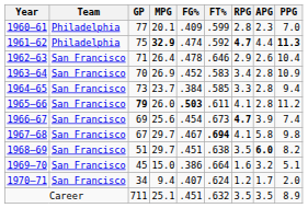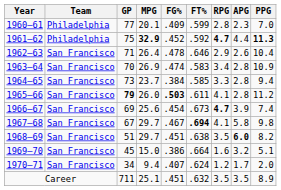 <table class="wikitable sortable" style="font-size:95%; text-align:right;">
 <tr>
 <th>Year</th>
 <th>Team</th>
 <th>GP</th>
 <th>MPG</th>
 <th>FG%</th>
 <th>FT%</th>
 <th>RPG</th>
 <th>APG</th>
 <th>PPG</th>
 </tr>
 <tr>
 <td style="text-align:left;"><a href='#'>1960–61</a></td>
 <td style="text-align:left;"><a href='#'>Philadelphia</a></td>
 <td>77</td>
 <td>20.1</td>
 <td>.409</td>
 <td>.599</td>
 <td>2.8</td>
 <td>2.3</td>
 <td>7.0</td>
 </tr>
 <tr>
 <td style="text-align:left;"><a href='#'>1961–62</a></td>
 <td style="text-align:left;"><a href='#'>Philadelphia</a></td>
 <td>75</td>
 <td><strong>32.9</strong></td>
-<td>.474</td>
+<td>.452</td>
 <td>.592</td>
 <td><strong>4.7</strong></td>
 <td>4.4</td>
 <td><strong>11.3</strong></td>
 </tr>
 <tr>
 <td style="text-align:left;"><a href='#'>1962–63</a></td>
 <td style="text-align:left;"><a href='#'>San Francisco</a></td>
 <td>71</td>
 <td>26.4</td>
 <td>.478</td>
 <td>.646</td>
 <td>2.9</td>
 <td>2.6</td>
 <td>10.4</td>
 </tr>
 <tr>
 <td style="text-align:left;"><a href='#'>1963–64</a></td>
 <td style="text-align:left;"><a href='#'>San Francisco</a></td>
 <td>70</td>
 <td>26.9</td>
-<td>.452</td>
+<td>.474</td>
 <td>.583</td>
 <td>3.4</td>
 <td>2.8</td>
 <td>10.9</td>
 </tr>
 <tr>
 <td style="text-align:left;"><a href='#'>1964–65</a></td>
 <td style="text-align:left;"><a href='#'>San Francisco</a></td>
 <td>73</td>
 <td>23.7</td>
 <td>.384</td>
 <td>.585</td>
 <td>3.3</td>
 <td>2.8</td>
 <td>9.4</td>
 </tr>
 <tr>
 <td style="text-align:left;"><a href='#'>1965–66</a></td>
 <td style="text-align:left;"><a href='#'>San Francisco</a></td>
 <td><strong>79</strong></td>
 <td>26.0</td>
 <td><strong>.503</strong></td>
 <td>.611</td>
 <td>4.1</td>
 <td>2.8</td>
 <td>11.2</td>
 </tr>
 <tr>
 <td style="text-align:left;"><a href='#'>1966–67</a></td>
 <td style="text-align:left;"><a href='#'>San Francisco</a></td>
 <td>69</td>
 <td>25.6</td>
 <td>.454</td>
 <td>.673</td>
 <td><strong>4.7</strong></td>
 <td>3.9</td>
 <td>7.4</td>
 </tr>
 <tr>
 <td style="text-align:left;"><a href='#'>1967–68</a></td>
 <td style="text-align:left;"><a href='#'>San Francisco</a></td>
 <td>67</td>
 <td>29.7</td>
 <td>.467</td>
 <td><strong>.694</strong></td>
 <td>4.1</td>
 <td>5.8</td>
 <td>9.8</td>
 </tr>
 <tr>
 <td style="text-align:left;"><a href='#'>1968–69</a></td>
 <td style="text-align:left;"><a href='#'>San Francisco</a></td>
 <td>51</td>
 <td>29.7</td>
 <td>.451</td>
 <td>.638</td>
 <td>3.5</td>
 <td><strong>6.0</strong></td>
 <td>8.2</td>
 </tr>
 <tr>
 <td style="text-align:left;"><a href='#'>1969–70</a></td>
 <td style="text-align:left;"><a href='#'>San Francisco</a></td>
 <td>45</td>
 <td>15.0</td>
 <td>.386</td>
 <td>.664</td>
 <td>1.6</td>
 <td>3.2</td>
 <td>5.1</td>
 </tr>
 <tr>
 <td style="text-align:left;"><a href='#'>1970–71</a></td>
 <td style="text-align:left;"><a href='#'>San Francisco</a></td>
 <td>34</td>
 <td>9.4</td>
 <td>.407</td>
 <td>.624</td>
 <td>1.2</td>
 <td>1.7</td>
 <td>2.0</td>
 </tr>
 <tr class="sortbottom">
 <td style="text-align:center;" colspan="2">Career</td>
 <td>711</td>
 <td>25.1</td>
 <td>.451</td>
 <td>.632</td>
 <td>3.5</td>
 <td>3.5</td>
 <td>8.9</td>
 </tr>
 </table>
